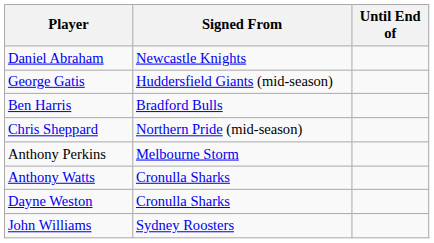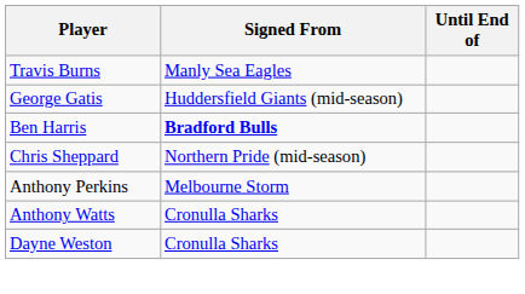 <table class="wikitable" style="font-size:90%">
 <tr style="background:#efefef;">
 <th style="width:120px;">Player</th>
 <th style="width:210px;">Signed From</th>
 <th style="width:70px;">Until End of</th>
 </tr>
 <tr>
-<td><a href='#'>Daniel Abraham</a></td>
-<td> <a href='#'>Newcastle Knights</a></td>
+<td><a href='#'>Travis Burns</a></td>
+<td> <a href='#'>Manly Sea Eagles</a></td>
 <td></td>
 </tr>
 <tr>
 <td><a href='#'>George Gatis</a></td>
 <td> <a href='#'>Huddersfield Giants</a> (mid-season)</td>
 <td></td>
 </tr>
 <tr>
 <td><a href='#'>Ben Harris</a></td>
-<td> <a href='#'>Bradford Bulls</a></td>
+<td><strong> <a href='#'>Bradford Bulls</a></strong></td>
 <td></td>
 </tr>
 <tr>
 <td><a href='#'>Chris Sheppard</a></td>
 <td> <a href='#'>Northern Pride</a> (mid-season)</td>
 <td></td>
 </tr>
 <tr>
 <td>Anthony Perkins</td>
 <td> <a href='#'>Melbourne Storm</a></td>
 <td></td>
 </tr>
 <tr>
 <td><a href='#'>Anthony Watts</a></td>
 <td> <a href='#'>Cronulla Sharks</a></td>
 <td></td>
 </tr>
 <tr>
 <td><a href='#'>Dayne Weston</a></td>
 <td> <a href='#'>Cronulla Sharks</a></td>
 <td></td>
 </tr>
-<tr>
-<td><a href='#'>John Williams</a></td>
-<td> <a href='#'>Sydney Roosters</a></td>
-<td></td>
-</tr>
 </table>
